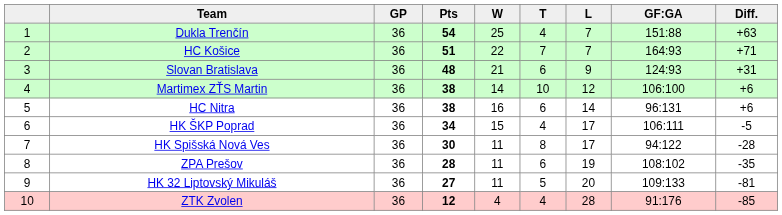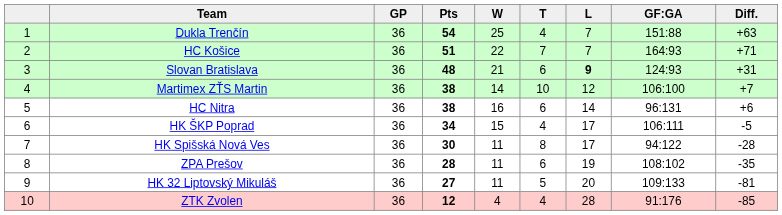 <table cellpadding="3" cellspacing="0" border="1" style="font-size: 95%; text-align: center; border: gray solid 1px; border-collapse: collapse;" width="50%">
 <tr bgcolor=#efefef>
 <th width="20"></th>
 <th width="185">Team</th>
 <th width="20">GP</th>
 <th width="20">Pts</th>
 <th width="20">W</th>
 <th width="20">T</th>
 <th width="20">L</th>
 <th width="20">GF:GA</th>
 <th width="20">Diff.</th>
 </tr>
 <tr align="center" bgcolor="#ccffcc">
 <td>1</td>
 <td><a href='#'>Dukla Trenčín</a></td>
 <td>36</td>
 <td><strong>54</strong></td>
 <td>25</td>
 <td>4</td>
 <td>7</td>
 <td>151:88</td>
 <td>+63</td>
 </tr>
 <tr align="center" bgcolor="#ccffcc">
 <td>2</td>
 <td><a href='#'>HC Košice</a></td>
 <td>36</td>
 <td><strong>51</strong></td>
 <td>22</td>
 <td>7</td>
 <td>7</td>
 <td>164:93</td>
 <td>+71</td>
 </tr>
 <tr align="center" bgcolor="#ccffcc">
 <td>3</td>
 <td><a href='#'>Slovan Bratislava</a></td>
 <td>36</td>
 <td><strong>48</strong></td>
 <td>21</td>
 <td>6</td>
-<td>9</td>
+<td><strong>9</strong></td>
 <td>124:93</td>
 <td>+31</td>
 </tr>
 <tr align="center" bgcolor="#ccffcc">
 <td>4</td>
 <td><a href='#'>Martimex ZŤS Martin</a></td>
 <td>36</td>
 <td><strong>38</strong></td>
 <td>14</td>
 <td>10</td>
 <td>12</td>
 <td>106:100</td>
-<td>+6</td>
+<td>+7</td>
 </tr>
 <tr align="center">
 <td>5</td>
 <td><a href='#'>HC Nitra</a></td>
 <td>36</td>
 <td><strong>38</strong></td>
 <td>16</td>
 <td>6</td>
 <td>14</td>
 <td>96:131</td>
 <td>+6</td>
 </tr>
 <tr align="center">
 <td>6</td>
 <td><a href='#'>HK ŠKP Poprad</a></td>
 <td>36</td>
 <td><strong>34</strong></td>
 <td>15</td>
 <td>4</td>
 <td>17</td>
 <td>106:111</td>
 <td>-5</td>
 </tr>
 <tr align="center">
 <td>7</td>
 <td><a href='#'>HK Spišská Nová Ves</a></td>
 <td>36</td>
 <td><strong>30</strong></td>
 <td>11</td>
 <td>8</td>
 <td>17</td>
 <td>94:122</td>
 <td>-28</td>
 </tr>
 <tr align="center">
 <td>8</td>
 <td><a href='#'>ZPA Prešov</a></td>
 <td>36</td>
 <td><strong>28</strong></td>
 <td>11</td>
 <td>6</td>
 <td>19</td>
 <td>108:102</td>
 <td>-35</td>
 </tr>
 <tr align="center">
 <td>9</td>
 <td><a href='#'>HK 32 Liptovský Mikuláš</a></td>
 <td>36</td>
 <td><strong>27</strong></td>
 <td>11</td>
 <td>5</td>
 <td>20</td>
 <td>109:133</td>
 <td>-81</td>
 </tr>
 <tr align="center" bgcolor="#ffcccc">
 <td>10</td>
 <td><a href='#'>ZTK Zvolen</a></td>
 <td>36</td>
 <td><strong>12</strong></td>
 <td>4</td>
 <td>4</td>
 <td>28</td>
 <td>91:176</td>
 <td>-85</td>
 </tr>
 </table>
